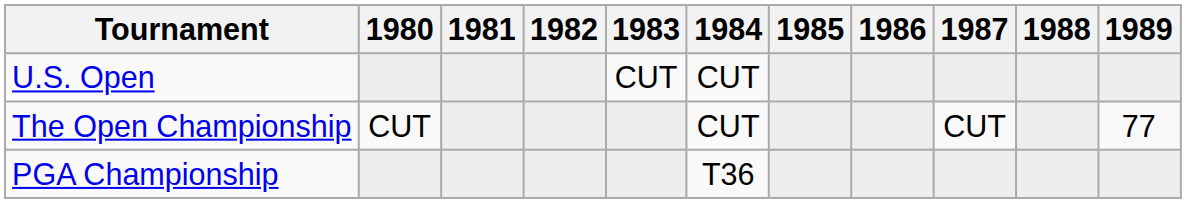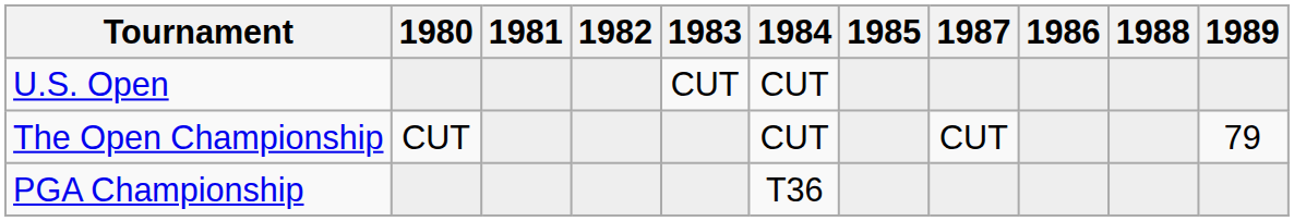 <table class="wikitable" style="font-size:95%;text-align:center;">
 <tr>
 <th>Tournament</th>
 <th>1980</th>
 <th>1981</th>
 <th>1982</th>
 <th>1983</th>
 <th>1984</th>
 <th>1985</th>
+<th>1987</th>
 <th>1986</th>
-<th>1987</th>
 <th>1988</th>
 <th>1989</th>
 </tr>
 <tr>
 <td align=left><a href='#'>U.S. Open</a></td>
 <td style="background:#eeeeee;"></td>
 <td style="background:#eeeeee;"></td>
 <td style="background:#eeeeee;"></td>
 <td>CUT</td>
 <td>CUT</td>
 <td style="background:#eeeeee;"></td>
 <td style="background:#eeeeee;"></td>
 <td style="background:#eeeeee;"></td>
 <td style="background:#eeeeee;"></td>
 <td style="background:#eeeeee;"></td>
 </tr>
 <tr>
 <td align=left><a href='#'>The Open Championship</a></td>
 <td>CUT</td>
 <td style="background:#eeeeee;"></td>
 <td style="background:#eeeeee;"></td>
 <td style="background:#eeeeee;"></td>
 <td>CUT</td>
 <td style="background:#eeeeee;"></td>
-<td style="background:#eeeeee;"></td>
 <td>CUT</td>
 <td style="background:#eeeeee;"></td>
-<td>77</td>
+<td style="background:#eeeeee;"></td>
+<td>79</td>
 </tr>
 <tr>
 <td align=left><a href='#'>PGA Championship</a></td>
 <td style="background:#eeeeee;"></td>
 <td style="background:#eeeeee;"></td>
 <td style="background:#eeeeee;"></td>
 <td style="background:#eeeeee;"></td>
 <td>T36</td>
 <td style="background:#eeeeee;"></td>
 <td style="background:#eeeeee;"></td>
 <td style="background:#eeeeee;"></td>
 <td style="background:#eeeeee;"></td>
 <td style="background:#eeeeee;"></td>
 </tr>
 </table>
